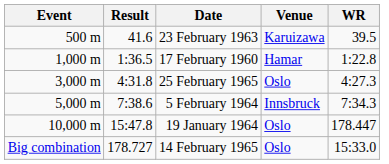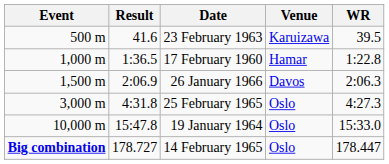 <table class="wikitable">
 <tr>
 <th>Event</th>
 <th>Result</th>
 <th>Date</th>
 <th>Venue</th>
 <th>WR</th>
 </tr>
 <tr align="right">
 <td>500 m</td>
 <td>41.6</td>
 <td>23 February 1963</td>
 <td align="left"><a href='#'>Karuizawa</a></td>
 <td>39.5</td>
 </tr>
 <tr align="right">
 <td>1,000 m</td>
 <td>1:36.5</td>
 <td>17 February 1960</td>
 <td align="left"><a href='#'>Hamar</a></td>
 <td>1:22.8</td>
 </tr>
 <tr align="right">
+<td>1,500 m</td>
+<td>2:06.9</td>
+<td>26 January 1966</td>
+<td align="left"><a href='#'>Davos</a></td>
+<td>2:06.3</td>
+</tr>
+<tr align="right">
 <td>3,000 m</td>
 <td>4:31.8</td>
 <td>25 February 1965</td>
 <td align="left"><a href='#'>Oslo</a></td>
 <td>4:27.3</td>
 </tr>
 <tr align="right">
-<td>5,000 m</td>
-<td>7:38.6</td>
-<td>5 February 1964</td>
-<td align="left"><a href='#'>Innsbruck</a></td>
-<td>7:34.3</td>
-</tr>
-<tr align="right">
 <td>10,000 m</td>
 <td>15:47.8</td>
 <td>19 January 1964</td>
 <td align="left"><a href='#'>Oslo</a></td>
-<td>178.447</td>
+<td>15:33.0</td>
 </tr>
 <tr align="right">
-<td><a href='#'>Big combination</a></td>
+<td><strong><a href='#'>Big combination</a></strong></td>
 <td>178.727</td>
 <td>14 February 1965</td>
 <td align="left"><a href='#'>Oslo</a></td>
-<td>15:33.0</td>
+<td>178.447</td>
 </tr>
 </table>
